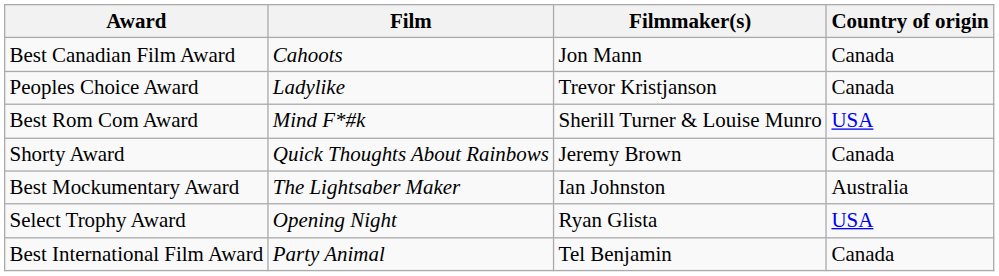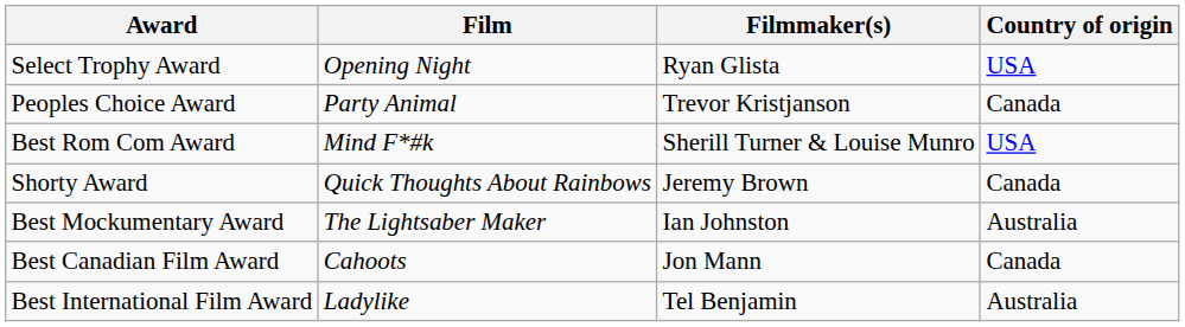 <table class="wikitable">
 <tr>
 <th>Award</th>
 <th>Film</th>
 <th>Filmmaker(s)</th>
 <th>Country of origin</th>
 </tr>
 <tr>
-<td>Best Canadian Film Award</td>
-<td><em>Cahoots</em></td>
-<td>Jon Mann</td>
-<td>Canada</td>
+<td>Select Trophy Award</td>
+<td><em>Opening Night</em></td>
+<td>Ryan Glista</td>
+<td><a href='#'>USA</a></td>
 </tr>
 <tr>
 <td>Peoples Choice Award</td>
-<td><em>Ladylike</em></td>
+<td><em>Party Animal</em></td>
 <td>Trevor Kristjanson</td>
 <td>Canada</td>
 </tr>
 <tr>
 <td>Best Rom Com Award</td>
 <td><em>Mind F*#k</em></td>
 <td>Sherill Turner & Louise Munro</td>
 <td><a href='#'>USA</a></td>
 </tr>
 <tr>
 <td>Shorty Award</td>
 <td><em>Quick Thoughts About Rainbows</em></td>
 <td>Jeremy Brown</td>
 <td>Canada</td>
 </tr>
 <tr>
 <td>Best Mockumentary Award</td>
 <td><em>The Lightsaber Maker</em></td>
 <td>Ian Johnston</td>
 <td>Australia</td>
 </tr>
 <tr>
-<td>Select Trophy Award</td>
-<td><em>Opening Night</em></td>
-<td>Ryan Glista</td>
-<td><a href='#'>USA</a></td>
+<td>Best Canadian Film Award</td>
+<td><em>Cahoots</em></td>
+<td>Jon Mann</td>
+<td>Canada</td>
 </tr>
 <tr>
 <td>Best International Film Award</td>
-<td><em>Party Animal</em></td>
+<td><em>Ladylike</em></td>
 <td>Tel Benjamin</td>
-<td>Canada</td>
+<td>Australia</td>
 </tr>
 </table>
